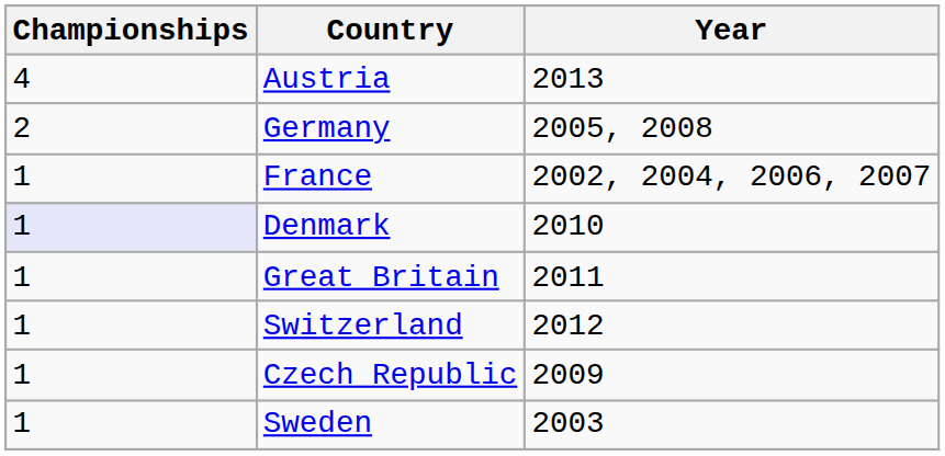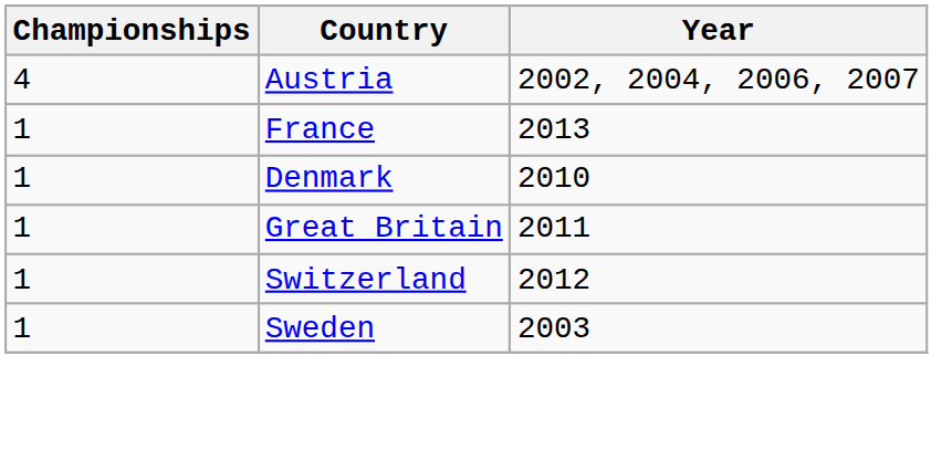 <table class="wikitable">
 <tr>
 <th>Championships</th>
 <th>Country</th>
 <th>Year</th>
 </tr>
 <tr>
 <td>4</td>
 <td> <a href='#'>Austria</a></td>
-<td>2013</td>
-</tr>
-<tr>
-<td>2</td>
-<td> <a href='#'>Germany</a></td>
-<td>2005, 2008</td>
+<td>2002, 2004, 2006, 2007</td>
 </tr>
 <tr>
 <td>1</td>
 <td> <a href='#'>France</a></td>
-<td>2002, 2004, 2006, 2007</td>
+<td>2013</td>
 </tr>
 <tr>
-<td style="background: lavender;">1</td>
+<td>1</td>
 <td> <a href='#'>Denmark</a></td>
 <td>2010</td>
 </tr>
 <tr>
 <td>1</td>
 <td> <a href='#'>Great Britain</a></td>
 <td>2011</td>
 </tr>
 <tr>
 <td>1</td>
 <td> <a href='#'>Switzerland</a></td>
 <td>2012</td>
 </tr>
 <tr>
 <td>1</td>
-<td> <a href='#'>Czech Republic</a></td>
-<td>2009</td>
-</tr>
-<tr>
-<td>1</td>
 <td> <a href='#'>Sweden</a></td>
 <td>2003</td>
 </tr>
 <tr>
 </tr>
 </table>
